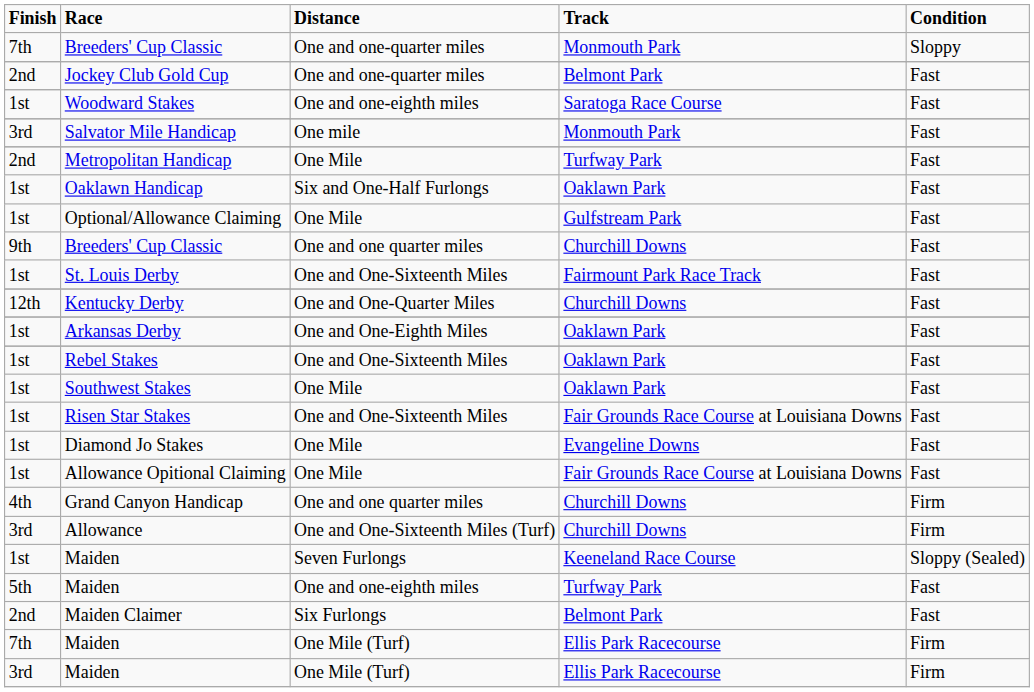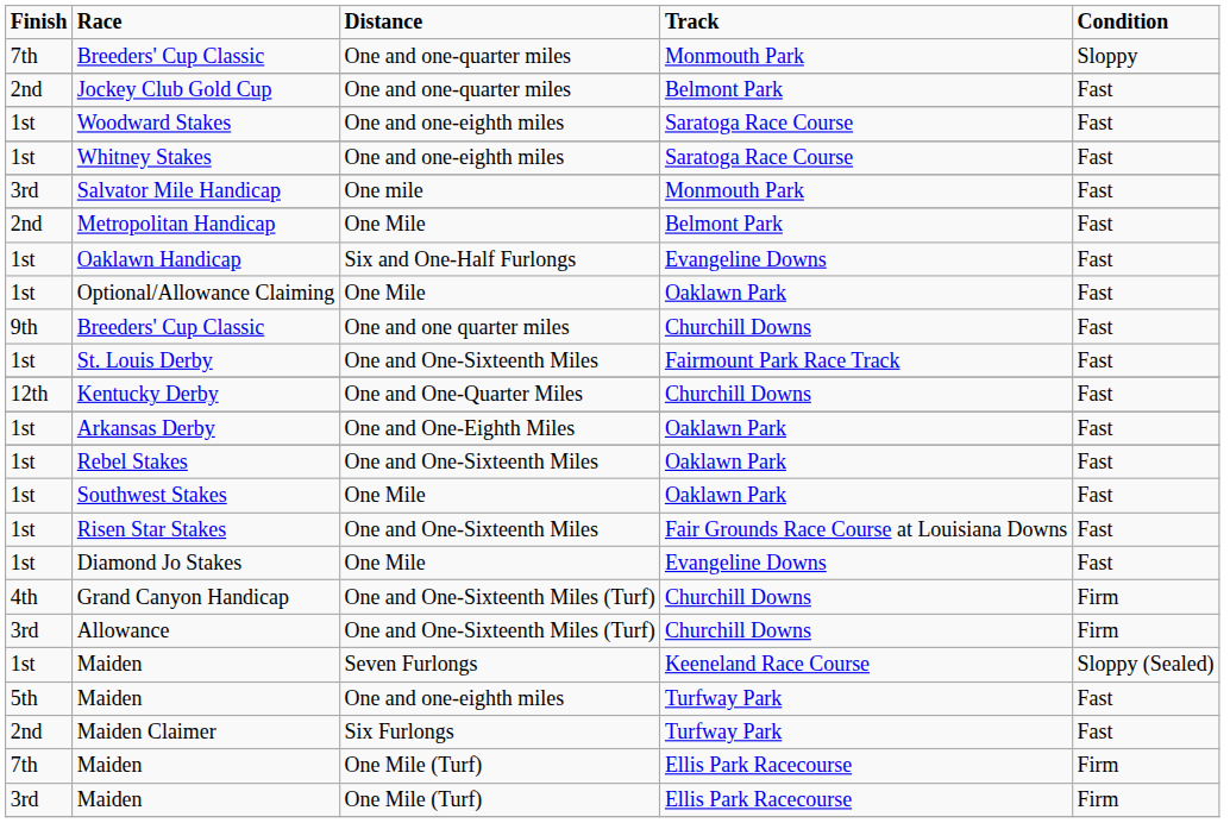 <table class="wikitable">
 <tr>
 <td><strong>Finish</strong></td>
 <td><strong>Race</strong></td>
 <td><strong>Distance</strong></td>
 <td><strong>Track</strong></td>
 <td><strong>Condition</strong></td>
 </tr>
 <tr>
 <td>7th</td>
 <td><a href='#'>Breeders' Cup Classic</a></td>
 <td>One and one-quarter miles</td>
 <td><a href='#'>Monmouth Park</a></td>
 <td>Sloppy</td>
 </tr>
 <tr>
 </tr>
 <tr>
 <td>2nd</td>
 <td><a href='#'>Jockey Club Gold Cup</a></td>
 <td>One and one-quarter miles</td>
 <td><a href='#'>Belmont Park</a></td>
 <td>Fast</td>
 </tr>
 <tr>
 </tr>
 <tr>
 <td>1st</td>
 <td><a href='#'>Woodward Stakes</a></td>
 <td>One and one-eighth miles</td>
 <td><a href='#'>Saratoga Race Course</a></td>
 <td>Fast</td>
 </tr>
 <tr>
 </tr>
 <tr>
+<td>1st</td>
+<td><a href='#'>Whitney Stakes</a></td>
+<td>One and one-eighth miles</td>
+<td><a href='#'>Saratoga Race Course</a></td>
+<td>Fast</td>
+</tr>
+<tr>
 </tr>
 <tr>
 <td>3rd</td>
 <td><a href='#'>Salvator Mile Handicap</a></td>
 <td>One mile</td>
 <td><a href='#'>Monmouth Park</a></td>
 <td>Fast</td>
 </tr>
 <tr>
 </tr>
 <tr>
 <td>2nd</td>
 <td><a href='#'>Metropolitan Handicap</a></td>
 <td>One Mile</td>
-<td><a href='#'>Turfway Park</a></td>
+<td><a href='#'>Belmont Park</a></td>
 <td>Fast</td>
 </tr>
 <tr>
 <td>1st</td>
 <td><a href='#'>Oaklawn Handicap</a></td>
 <td>Six and One-Half Furlongs</td>
-<td><a href='#'>Oaklawn Park</a></td>
+<td><a href='#'>Evangeline Downs</a></td>
 <td>Fast</td>
 </tr>
 <tr>
 <td>1st</td>
 <td>Optional/Allowance Claiming</td>
 <td>One Mile</td>
-<td><a href='#'>Gulfstream Park</a></td>
+<td><a href='#'>Oaklawn Park</a></td>
 <td>Fast</td>
 </tr>
 <tr>
 <td>9th</td>
 <td><a href='#'>Breeders' Cup Classic</a></td>
 <td>One and one quarter miles</td>
 <td><a href='#'>Churchill Downs</a></td>
 <td>Fast</td>
 </tr>
 <tr>
 <td>1st</td>
 <td><a href='#'>St. Louis Derby</a></td>
 <td>One and One-Sixteenth Miles</td>
 <td><a href='#'>Fairmount Park Race Track</a></td>
 <td>Fast</td>
 </tr>
 <tr>
 </tr>
 <tr>
 <td>12th</td>
 <td><a href='#'>Kentucky Derby</a></td>
 <td>One and One-Quarter Miles</td>
 <td><a href='#'>Churchill Downs</a></td>
 <td>Fast</td>
 </tr>
 <tr>
 </tr>
 <tr>
 <td>1st</td>
 <td><a href='#'>Arkansas Derby</a></td>
 <td>One and One-Eighth Miles</td>
 <td><a href='#'>Oaklawn Park</a></td>
 <td>Fast</td>
 </tr>
 <tr>
 </tr>
 <tr>
 <td>1st</td>
 <td><a href='#'>Rebel Stakes</a></td>
 <td>One and One-Sixteenth Miles</td>
 <td><a href='#'>Oaklawn Park</a></td>
 <td>Fast</td>
 </tr>
 <tr>
 <td>1st</td>
 <td><a href='#'>Southwest Stakes</a></td>
 <td>One Mile</td>
 <td><a href='#'>Oaklawn Park</a></td>
 <td>Fast</td>
 </tr>
 <tr>
 <td>1st</td>
 <td><a href='#'>Risen Star Stakes</a></td>
 <td>One and One-Sixteenth Miles</td>
 <td><a href='#'>Fair Grounds Race Course</a> at Louisiana Downs</td>
 <td>Fast</td>
 </tr>
 <tr>
 <td>1st</td>
 <td>Diamond Jo Stakes</td>
 <td>One Mile</td>
 <td><a href='#'>Evangeline Downs</a></td>
 <td>Fast</td>
 </tr>
 <tr>
-<td>1st</td>
-<td>Allowance Opitional Claiming</td>
-<td>One Mile</td>
-<td><a href='#'>Fair Grounds Race Course</a> at Louisiana Downs</td>
-<td>Fast</td>
-</tr>
-<tr>
 <td>4th</td>
 <td>Grand Canyon Handicap</td>
-<td>One and one quarter miles</td>
+<td>One and One-Sixteenth Miles (Turf)</td>
 <td><a href='#'>Churchill Downs</a></td>
 <td>Firm</td>
 </tr>
 <tr>
 <td>3rd</td>
 <td>Allowance</td>
 <td>One and One-Sixteenth Miles (Turf)</td>
 <td><a href='#'>Churchill Downs</a></td>
 <td>Firm</td>
 </tr>
 <tr>
 <td>1st</td>
 <td>Maiden</td>
 <td>Seven Furlongs</td>
 <td><a href='#'>Keeneland Race Course</a></td>
 <td>Sloppy (Sealed)</td>
 </tr>
 <tr>
 <td>5th</td>
 <td>Maiden</td>
 <td>One and one-eighth miles</td>
 <td><a href='#'>Turfway Park</a></td>
 <td>Fast</td>
 </tr>
 <tr>
 <td>2nd</td>
 <td>Maiden Claimer</td>
 <td>Six Furlongs</td>
-<td><a href='#'>Belmont Park</a></td>
+<td><a href='#'>Turfway Park</a></td>
 <td>Fast</td>
 </tr>
 <tr>
 <td>7th</td>
 <td>Maiden</td>
 <td>One Mile (Turf)</td>
 <td><a href='#'>Ellis Park Racecourse</a></td>
 <td>Firm</td>
 </tr>
 <tr>
 <td>3rd</td>
 <td>Maiden</td>
 <td>One Mile (Turf)</td>
 <td><a href='#'>Ellis Park Racecourse</a></td>
 <td>Firm</td>
 </tr>
 <tr>
 </tr>
 </table>
